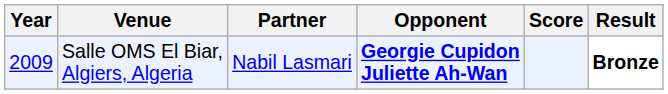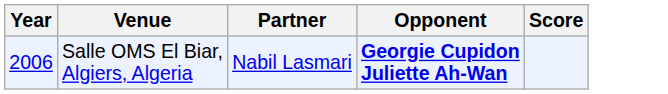 <table class="sortable wikitable" style="font-size: 90%;">
 <tr>
 <th>Year</th>
 <th>Venue</th>
 <th>Partner</th>
 <th>Opponent</th>
 <th>Score</th>
-<th>Result</th>
 </tr>
 <tr style="background:#ECF2FF">
-<td align="center"><a href='#'>2009</a></td>
+<td align="center"><a href='#'>2006</a></td>
 <td align="left">Salle OMS El Biar,<br><a href='#'>Algiers, Algeria</a></td>
 <td align="left"> <a href='#'>Nabil Lasmari</a></td>
 <td align="left"><strong> <a href='#'>Georgie Cupidon</a> <br>  <a href='#'>Juliette Ah-Wan</a></strong></td>
 <td align="left"></td>
-<td style="text-align:left; background:white"> <strong>Bronze</strong></td>
 </tr>
 </table>
